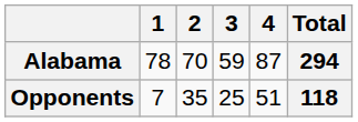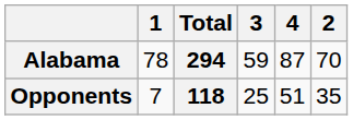 <table class=wikitable style="text-align:center;">
 <tr>
 <th></th>
 <th>1</th>
-<th>2</th>
+<th>Total</th>
 <th>3</th>
 <th>4</th>
-<th>Total</th>
+<th>2</th>
 </tr>
 <tr>
 <th>Alabama</th>
 <td>78</td>
-<td>70</td>
+<th>294</th>
 <td>59</td>
 <td>87</td>
-<th>294</th>
+<td>70</td>
 </tr>
 <tr>
 <th>Opponents</th>
 <td>7</td>
-<td>35</td>
+<th>118</th>
 <td>25</td>
 <td>51</td>
-<th>118</th>
+<td>35</td>
 </tr>
 </table>
